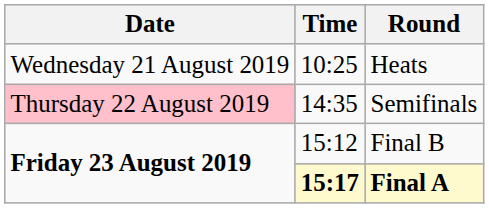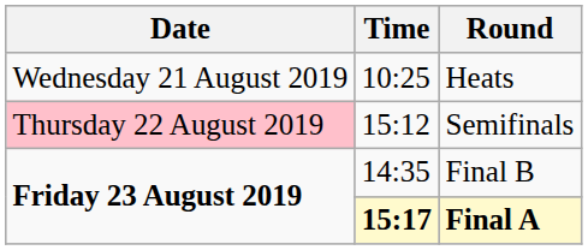 <table class="wikitable">
 <tr>
 <th>Date</th>
 <th>Time</th>
 <th>Round</th>
 </tr>
 <tr>
 <td>Wednesday 21 August 2019</td>
 <td>10:25</td>
 <td>Heats</td>
 </tr>
 <tr>
 <td style="background: pink;">Thursday 22 August 2019</td>
-<td>14:35</td>
+<td>15:12</td>
 <td>Semifinals</td>
 </tr>
 <tr>
 <td rowspan=2><strong>Friday 23 August 2019</strong></td>
-<td>15:12</td>
+<td>14:35</td>
 <td>Final B</td>
 </tr>
 <tr>
 <td style=background:lemonchiffon><strong>15:17</strong></td>
 <td style=background:lemonchiffon><strong>Final A</strong></td>
 </tr>
 </table>
